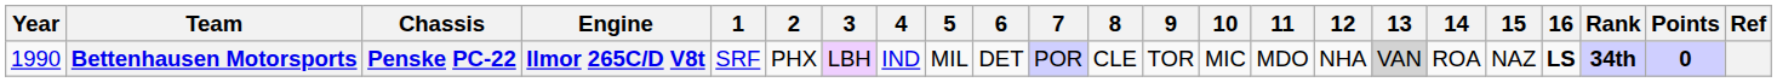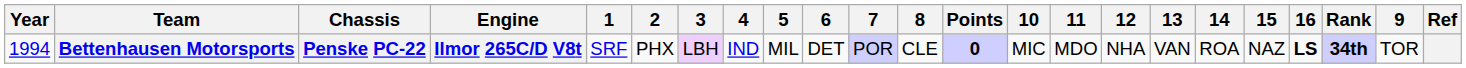 <table class="wikitable" style="text-align:center; font-size:95%">
 <tr>
 <th>Year</th>
 <th>Team</th>
 <th>Chassis</th>
 <th>Engine</th>
 <th>1</th>
 <th>2</th>
 <th>3</th>
 <th>4</th>
 <th>5</th>
 <th>6</th>
 <th>7</th>
 <th>8</th>
-<th>9</th>
+<th>Points</th>
 <th>10</th>
 <th>11</th>
 <th>12</th>
 <th>13</th>
 <th>14</th>
 <th>15</th>
 <th>16</th>
 <th>Rank</th>
-<th>Points</th>
+<th>9</th>
 <th>Ref</th>
 </tr>
 <tr>
-<td><a href='#'>1990</a></td>
+<td><a href='#'>1994</a></td>
 <th><a href='#'>Bettenhausen Motorsports</a></th>
 <th><a href='#'>Penske</a> <a href='#'>PC-22</a></th>
 <th><a href='#'>Ilmor</a> <a href='#'>265C/D</a> <a href='#'>V8</a><a href='#'>t</a></th>
 <td><a href='#'>SRF</a></td>
 <td>PHX</td>
 <td style="background:#EFCFFF;">LBH<br></td>
 <td><a href='#'>IND</a></td>
 <td>MIL</td>
 <td>DET</td>
 <td style="background:#CFCFFF;">POR<br></td>
 <td>CLE</td>
-<td>TOR</td>
+<td style="background:#CFCFFF;"><strong>0</strong></td>
 <td>MIC</td>
 <td>MDO</td>
 <td>NHA</td>
-<td style="background: lightgrey;">VAN</td>
+<td>VAN</td>
 <td>ROA</td>
 <td>NAZ</td>
 <td><strong>LS</strong></td>
 <td style="background:#CFCFFF;"><strong>34th</strong></td>
-<td style="background:#CFCFFF;"><strong>0</strong></td>
+<td>TOR</td>
 <th></th>
 </tr>
 </table>
